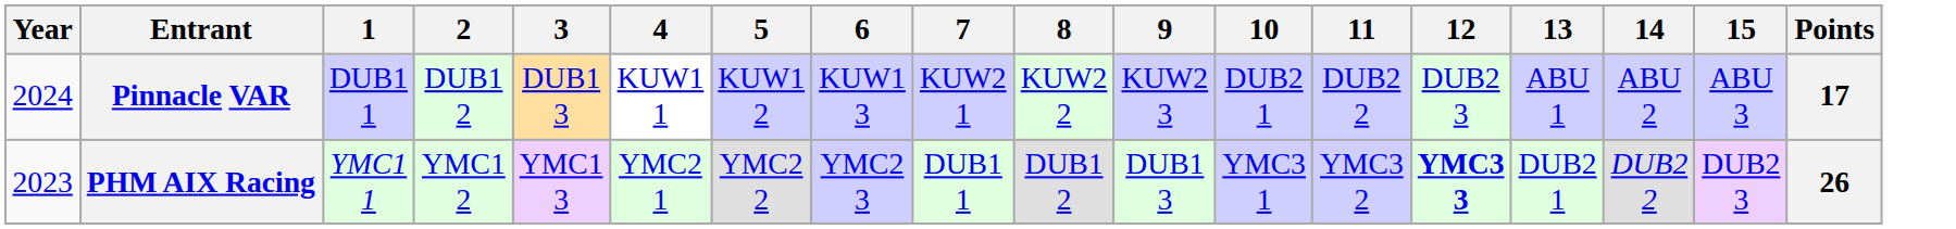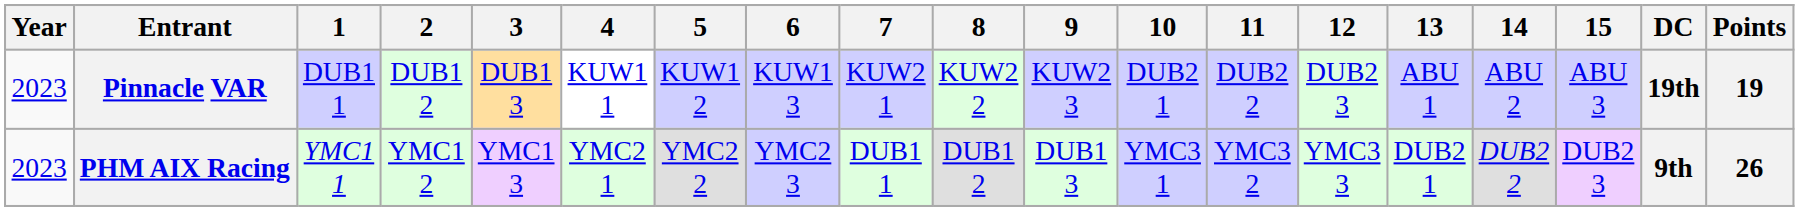 <table class="wikitable" style="text-align:center; font-size:85%;">
 <tr>
 <th>Year</th>
 <th>Entrant</th>
 <th>1</th>
 <th>2</th>
 <th>3</th>
 <th>4</th>
 <th>5</th>
 <th>6</th>
 <th>7</th>
 <th>8</th>
 <th>9</th>
 <th>10</th>
 <th>11</th>
 <th>12</th>
 <th>13</th>
 <th>14</th>
 <th>15</th>
+<th>DC</th>
 <th>Points</th>
 </tr>
 <tr>
-<td><a href='#'>2024</a></td>
+<td><a href='#'>2023</a></td>
 <th nowrap><a href='#'>Pinnacle</a> <a href='#'>VAR</a></th>
 <td style="background:#CFCFFF;"><a href='#'>DUB1<br>1</a><br></td>
 <td style="background:#DFFFDF;"><a href='#'>DUB1<br>2</a><br></td>
 <td style="background:#FFDF9F;"><a href='#'>DUB1<br>3</a><br></td>
 <td style="background:#FFFFFF;"><a href='#'>KUW1<br>1</a><br></td>
 <td style="background:#CFCFFF;"><a href='#'>KUW1<br>2</a><br></td>
 <td style="background:#CFCFFF;"><a href='#'>KUW1<br>3</a><br></td>
 <td style="background:#CFCFFF;"><a href='#'>KUW2<br>1</a><br></td>
 <td style="background:#DFFFDF;"><a href='#'>KUW2<br>2</a><br></td>
 <td style="background:#CFCFFF;"><a href='#'>KUW2<br>3</a><br></td>
 <td style="background:#CFCFFF;"><a href='#'>DUB2<br>1</a><br> </td>
 <td style="background:#CFCFFF;"><a href='#'>DUB2<br>2</a><br> </td>
 <td style="background:#DFFFDF;"><a href='#'>DUB2<br>3</a><br> </td>
 <td style="background:#CFCFFF;"><a href='#'>ABU<br>1</a><br> </td>
 <td style="background:#CFCFFF;"><a href='#'>ABU<br>2</a><br> </td>
 <td style="background:#CFCFFF;"><a href='#'>ABU<br>3</a><br> </td>
-<th>17</th>
+<th>19th</th>
+<th>19</th>
 </tr>
 <tr>
 <td><a href='#'>2023</a></td>
 <th nowrap><a href='#'>PHM AIX Racing</a></th>
 <td style="background:#DFFFDF;"><em><a href='#'>YMC1<br>1</a></em><br></td>
 <td style="background:#DFFFDF;"><a href='#'>YMC1<br>2</a><br></td>
 <td style="background:#EFCFFF;"><a href='#'>YMC1<br>3</a><br></td>
 <td style="background:#DFFFDF;"><a href='#'>YMC2<br>1</a><br></td>
 <td style="background:#DFDFDF;"><a href='#'>YMC2<br>2</a><br></td>
 <td style="background:#CFCFFF;"><a href='#'>YMC2<br>3</a><br></td>
 <td style="background:#DFFFDF;"><a href='#'>DUB1<br>1</a><br></td>
 <td style="background:#DFDFDF;"><a href='#'>DUB1<br>2</a><br></td>
 <td style="background:#DFFFDF;"><a href='#'>DUB1<br>3</a><br></td>
 <td style="background:#CFCFFF;"><a href='#'>YMC3<br>1</a><br></td>
 <td style="background:#CFCFFF;"><a href='#'>YMC3<br>2</a><br></td>
-<td style="background:#DFFFDF;"><strong><a href='#'>YMC3<br>3</a><br></strong></td>
+<td style="background:#DFFFDF;"><a href='#'>YMC3<br>3</a><br></td>
 <td style="background:#DFFFDF;"><a href='#'>DUB2<br>1</a><br></td>
 <td style="background:#DFDFDF;"><em><a href='#'>DUB2<br>2</a></em><br></td>
 <td style="background:#EFCFFF;"><a href='#'>DUB2<br>3</a><br></td>
+<th>9th</th>
 <th>26</th>
 </tr>
 </table>
